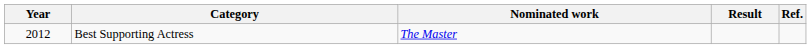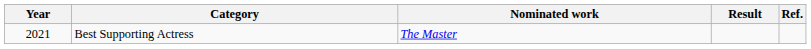 <table class=wikitable>
 <tr>
 <th scope="col" style="width:5em;">Year</th>
 <th scope="col" style="width:26em;">Category</th>
 <th scope="col" style="width:25em;">Nominated work</th>
 <th scope="col" style="width:5em;">Result</th>
 <th>Ref.</th>
 </tr>
 <tr>
-<td style="text-align:center;">2012</td>
+<td style="text-align:center;">2021</td>
 <td>Best Supporting Actress</td>
 <td><em><a href='#'>The Master</a></em></td>
 <td></td>
 <td style="text-align:center;"></td>
 </tr>
 </table>
